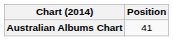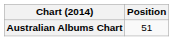 <table class="wikitable plainrowheaders" style="text-align:center">
 <tr>
 <th scope="col">Chart (2014)</th>
 <th scope="col">Position</th>
 </tr>
 <tr>
 <th scope="row">Australian Albums Chart</th>
-<td>41</td>
+<td>51</td>
 </tr>
 </table>
